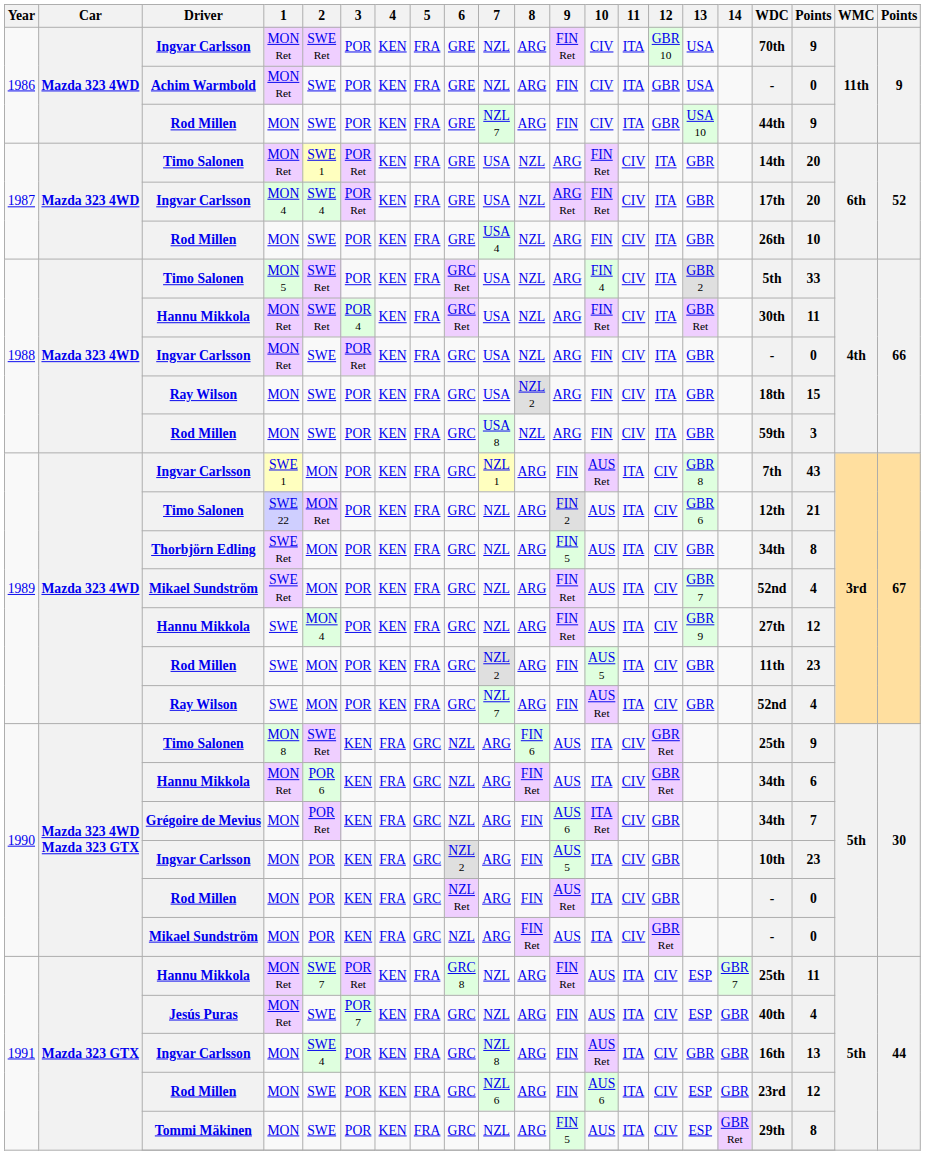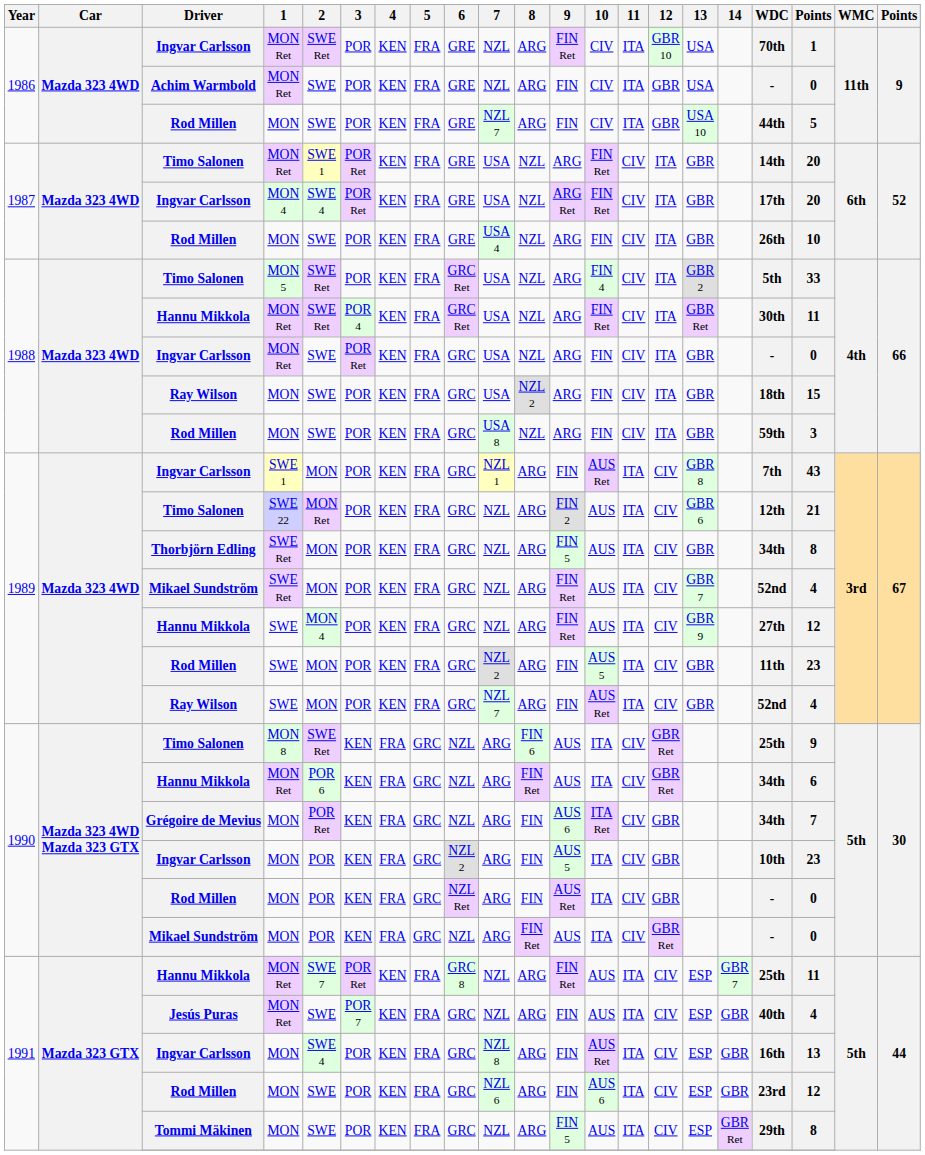 <table class="wikitable" style="text-align:center; font-size:90%">
 <tr>
 <th>Year</th>
 <th>Car</th>
 <th>Driver</th>
 <th>1</th>
 <th>2</th>
 <th>3</th>
 <th>4</th>
 <th>5</th>
 <th>6</th>
 <th>7</th>
 <th>8</th>
 <th>9</th>
 <th>10</th>
 <th>11</th>
 <th>12</th>
 <th>13</th>
 <th>14</th>
 <th>WDC</th>
 <th>Points</th>
 <th>WMC</th>
 <th>Points</th>
 </tr>
 <tr>
 <td rowspan="3"><a href='#'>1986</a></td>
 <th rowspan="3"><a href='#'>Mazda 323 4WD</a></th>
 <th> <a href='#'>Ingvar Carlsson</a></th>
 <td style="background:#EFCFFF;"><a href='#'>MON</a><br><small>Ret</small></td>
 <td style="background:#EFCFFF;"><a href='#'>SWE</a><br><small>Ret</small></td>
 <td><a href='#'>POR</a></td>
 <td><a href='#'>KEN</a></td>
 <td><a href='#'>FRA</a></td>
 <td><a href='#'>GRE</a></td>
 <td><a href='#'>NZL</a></td>
 <td><a href='#'>ARG</a></td>
 <td style="background:#EFCFFF;"><a href='#'>FIN</a><br><small>Ret</small></td>
 <td><a href='#'>CIV</a></td>
 <td><a href='#'>ITA</a></td>
 <td style="background:#DFFFDF;"><a href='#'>GBR</a><br><small>10</small></td>
 <td><a href='#'>USA</a></td>
 <td></td>
 <th>70th</th>
-<th>9</th>
+<th>1</th>
 <th rowspan="3">11th</th>
 <th rowspan="3">9</th>
 </tr>
 <tr>
 <th> <a href='#'>Achim Warmbold</a></th>
 <td style="background:#EFCFFF;"><a href='#'>MON</a><br><small>Ret</small></td>
 <td><a href='#'>SWE</a></td>
 <td><a href='#'>POR</a></td>
 <td><a href='#'>KEN</a></td>
 <td><a href='#'>FRA</a></td>
 <td><a href='#'>GRE</a></td>
 <td><a href='#'>NZL</a></td>
 <td><a href='#'>ARG</a></td>
 <td><a href='#'>FIN</a></td>
 <td><a href='#'>CIV</a></td>
 <td><a href='#'>ITA</a></td>
 <td><a href='#'>GBR</a></td>
 <td><a href='#'>USA</a></td>
 <td></td>
 <th>-</th>
 <th>0</th>
 </tr>
 <tr>
 <th> <a href='#'>Rod Millen</a></th>
 <td><a href='#'>MON</a></td>
 <td><a href='#'>SWE</a></td>
 <td><a href='#'>POR</a></td>
 <td><a href='#'>KEN</a></td>
 <td><a href='#'>FRA</a></td>
 <td><a href='#'>GRE</a></td>
 <td style="background:#DFFFDF;"><a href='#'>NZL</a><br><small>7</small></td>
 <td><a href='#'>ARG</a></td>
 <td><a href='#'>FIN</a></td>
 <td><a href='#'>CIV</a></td>
 <td><a href='#'>ITA</a></td>
 <td><a href='#'>GBR</a></td>
 <td style="background:#DFFFDF;"><a href='#'>USA</a><br><small>10</small></td>
 <td></td>
 <th>44th</th>
-<th>9</th>
+<th>5</th>
 </tr>
 <tr>
 <td rowspan="3"><a href='#'>1987</a></td>
 <th rowspan="3"><a href='#'>Mazda 323 4WD</a></th>
 <th> <a href='#'>Timo Salonen</a></th>
 <td style="background:#EFCFFF;"><a href='#'>MON</a><br><small>Ret</small></td>
 <td style="background:#FFFFBF;"><a href='#'>SWE</a><br><small>1</small></td>
 <td style="background:#EFCFFF;"><a href='#'>POR</a><br><small>Ret</small></td>
 <td><a href='#'>KEN</a></td>
 <td><a href='#'>FRA</a></td>
 <td><a href='#'>GRE</a></td>
 <td><a href='#'>USA</a></td>
 <td><a href='#'>NZL</a></td>
 <td><a href='#'>ARG</a></td>
 <td style="background:#EFCFFF;"><a href='#'>FIN</a><br><small>Ret</small></td>
 <td><a href='#'>CIV</a></td>
 <td><a href='#'>ITA</a></td>
 <td><a href='#'>GBR</a></td>
 <td></td>
 <th>14th</th>
 <th>20</th>
 <th rowspan="3">6th</th>
 <th rowspan="3">52</th>
 </tr>
 <tr>
 <th> <a href='#'>Ingvar Carlsson</a></th>
 <td style="background:#DFFFDF;"><a href='#'>MON</a><br><small>4</small></td>
 <td style="background:#DFFFDF;"><a href='#'>SWE</a><br><small>4</small></td>
 <td style="background:#EFCFFF;"><a href='#'>POR</a><br><small>Ret</small></td>
 <td><a href='#'>KEN</a></td>
 <td><a href='#'>FRA</a></td>
 <td><a href='#'>GRE</a></td>
 <td><a href='#'>USA</a></td>
 <td><a href='#'>NZL</a></td>
 <td style="background:#EFCFFF;"><a href='#'>ARG</a><br><small>Ret</small></td>
 <td style="background:#EFCFFF;"><a href='#'>FIN</a><br><small>Ret</small></td>
 <td><a href='#'>CIV</a></td>
 <td><a href='#'>ITA</a></td>
 <td><a href='#'>GBR</a></td>
 <td></td>
 <th>17th</th>
 <th>20</th>
 </tr>
 <tr>
 <th> <a href='#'>Rod Millen</a></th>
 <td><a href='#'>MON</a></td>
 <td><a href='#'>SWE</a></td>
 <td><a href='#'>POR</a></td>
 <td><a href='#'>KEN</a></td>
 <td><a href='#'>FRA</a></td>
 <td><a href='#'>GRE</a></td>
 <td style="background:#DFFFDF;"><a href='#'>USA</a><br><small>4</small></td>
 <td><a href='#'>NZL</a></td>
 <td><a href='#'>ARG</a></td>
 <td><a href='#'>FIN</a></td>
 <td><a href='#'>CIV</a></td>
 <td><a href='#'>ITA</a></td>
 <td><a href='#'>GBR</a></td>
 <td></td>
 <th>26th</th>
 <th>10</th>
 </tr>
 <tr>
 <td rowspan="5"><a href='#'>1988</a></td>
 <th rowspan="5"><a href='#'>Mazda 323 4WD</a></th>
 <th> <a href='#'>Timo Salonen</a></th>
 <td style="background:#DFFFDF;"><a href='#'>MON</a><br><small>5</small></td>
 <td style="background:#EFCFFF;"><a href='#'>SWE</a><br><small>Ret</small></td>
 <td><a href='#'>POR</a></td>
 <td><a href='#'>KEN</a></td>
 <td><a href='#'>FRA</a></td>
 <td style="background:#EFCFFF;"><a href='#'>GRC</a><br><small>Ret</small></td>
 <td><a href='#'>USA</a></td>
 <td><a href='#'>NZL</a></td>
 <td><a href='#'>ARG</a></td>
 <td style="background:#DFFFDF;"><a href='#'>FIN</a><br><small>4</small></td>
 <td><a href='#'>CIV</a></td>
 <td><a href='#'>ITA</a></td>
 <td style="background:#DFDFDF;"><a href='#'>GBR</a><br><small>2</small></td>
 <td></td>
 <th>5th</th>
 <th>33</th>
 <th rowspan="5">4th</th>
 <th rowspan="5">66</th>
 </tr>
 <tr>
 <th> <a href='#'>Hannu Mikkola</a></th>
 <td style="background:#EFCFFF;"><a href='#'>MON</a><br><small>Ret</small></td>
 <td style="background:#EFCFFF;"><a href='#'>SWE</a><br><small>Ret</small></td>
 <td style="background:#DFFFDF;"><a href='#'>POR</a><br><small>4</small></td>
 <td><a href='#'>KEN</a></td>
 <td><a href='#'>FRA</a></td>
 <td style="background:#EFCFFF;"><a href='#'>GRC</a><br><small>Ret</small></td>
 <td><a href='#'>USA</a></td>
 <td><a href='#'>NZL</a></td>
 <td><a href='#'>ARG</a></td>
 <td style="background:#EFCFFF;"><a href='#'>FIN</a><br><small>Ret</small></td>
 <td><a href='#'>CIV</a></td>
 <td><a href='#'>ITA</a></td>
 <td style="background:#EFCFFF;"><a href='#'>GBR</a><br><small>Ret</small></td>
 <td></td>
 <th>30th</th>
 <th>11</th>
 </tr>
 <tr>
 <th> <a href='#'>Ingvar Carlsson</a></th>
 <td style="background:#EFCFFF;"><a href='#'>MON</a><br><small>Ret</small></td>
 <td><a href='#'>SWE</a></td>
 <td style="background:#EFCFFF;"><a href='#'>POR</a><br><small>Ret</small></td>
 <td><a href='#'>KEN</a></td>
 <td><a href='#'>FRA</a></td>
 <td><a href='#'>GRC</a></td>
 <td><a href='#'>USA</a></td>
 <td><a href='#'>NZL</a></td>
 <td><a href='#'>ARG</a></td>
 <td><a href='#'>FIN</a></td>
 <td><a href='#'>CIV</a></td>
 <td><a href='#'>ITA</a></td>
 <td><a href='#'>GBR</a></td>
 <td></td>
 <th>-</th>
 <th>0</th>
 </tr>
 <tr>
 <th> <a href='#'>Ray Wilson</a></th>
 <td><a href='#'>MON</a></td>
 <td><a href='#'>SWE</a></td>
 <td><a href='#'>POR</a></td>
 <td><a href='#'>KEN</a></td>
 <td><a href='#'>FRA</a></td>
 <td><a href='#'>GRC</a></td>
 <td><a href='#'>USA</a></td>
 <td style="background:#DFDFDF;"><a href='#'>NZL</a><br><small>2</small></td>
 <td><a href='#'>ARG</a></td>
 <td><a href='#'>FIN</a></td>
 <td><a href='#'>CIV</a></td>
 <td><a href='#'>ITA</a></td>
 <td><a href='#'>GBR</a></td>
 <td></td>
 <th>18th</th>
 <th>15</th>
 </tr>
 <tr>
 <th> <a href='#'>Rod Millen</a></th>
 <td><a href='#'>MON</a></td>
 <td><a href='#'>SWE</a></td>
 <td><a href='#'>POR</a></td>
 <td><a href='#'>KEN</a></td>
 <td><a href='#'>FRA</a></td>
 <td><a href='#'>GRC</a></td>
 <td style="background:#DFFFDF;"><a href='#'>USA</a><br><small>8</small></td>
 <td><a href='#'>NZL</a></td>
 <td><a href='#'>ARG</a></td>
 <td><a href='#'>FIN</a></td>
 <td><a href='#'>CIV</a></td>
 <td><a href='#'>ITA</a></td>
 <td><a href='#'>GBR</a></td>
 <td></td>
 <th>59th</th>
 <th>3</th>
 </tr>
 <tr>
 <td rowspan="7"><a href='#'>1989</a></td>
 <th rowspan="7"><a href='#'>Mazda 323 4WD</a></th>
 <th> <a href='#'>Ingvar Carlsson</a></th>
 <td style="background:#FFFFBF;"><a href='#'>SWE</a><br><small>1</small></td>
 <td><a href='#'>MON</a></td>
 <td><a href='#'>POR</a></td>
 <td><a href='#'>KEN</a></td>
 <td><a href='#'>FRA</a></td>
 <td><a href='#'>GRC</a></td>
 <td style="background:#FFFFBF;"><a href='#'>NZL</a><br><small>1</small></td>
 <td><a href='#'>ARG</a></td>
 <td><a href='#'>FIN</a></td>
 <td style="background:#EFCFFF;"><a href='#'>AUS</a><br><small>Ret</small></td>
 <td><a href='#'>ITA</a></td>
 <td><a href='#'>CIV</a></td>
 <td style="background:#DFFFDF;"><a href='#'>GBR</a><br><small>8</small></td>
 <td></td>
 <th>7th</th>
 <th>43</th>
 <td rowspan="7" style="background:#FFDF9F;"><strong>3rd</strong></td>
 <td rowspan="7" style="background:#FFDF9F;"><strong>67</strong></td>
 </tr>
 <tr>
 <th> <a href='#'>Timo Salonen</a></th>
 <td style="background:#CFCFFF;"><a href='#'>SWE</a><br><small>22</small></td>
 <td style="background:#EFCFFF;"><a href='#'>MON</a><br><small>Ret</small></td>
 <td><a href='#'>POR</a></td>
 <td><a href='#'>KEN</a></td>
 <td><a href='#'>FRA</a></td>
 <td><a href='#'>GRC</a></td>
 <td><a href='#'>NZL</a></td>
 <td><a href='#'>ARG</a></td>
 <td style="background:#DFDFDF;"><a href='#'>FIN</a><br><small>2</small></td>
 <td><a href='#'>AUS</a></td>
 <td><a href='#'>ITA</a></td>
 <td><a href='#'>CIV</a></td>
 <td style="background:#DFFFDF;"><a href='#'>GBR</a><br><small>6</small></td>
 <td></td>
 <th>12th</th>
 <th>21</th>
 </tr>
 <tr>
 <th> <a href='#'>Thorbjörn Edling</a></th>
 <td style="background:#EFCFFF;"><a href='#'>SWE</a><br><small>Ret</small></td>
 <td><a href='#'>MON</a></td>
 <td><a href='#'>POR</a></td>
 <td><a href='#'>KEN</a></td>
 <td><a href='#'>FRA</a></td>
 <td><a href='#'>GRC</a></td>
 <td><a href='#'>NZL</a></td>
 <td><a href='#'>ARG</a></td>
 <td style="background:#DFFFDF;"><a href='#'>FIN</a><br><small>5</small></td>
 <td><a href='#'>AUS</a></td>
 <td><a href='#'>ITA</a></td>
 <td><a href='#'>CIV</a></td>
 <td><a href='#'>GBR</a></td>
 <td></td>
 <th>34th</th>
 <th>8</th>
 </tr>
 <tr>
 <th> <a href='#'>Mikael Sundström</a></th>
 <td style="background:#EFCFFF;"><a href='#'>SWE</a><br><small>Ret</small></td>
 <td><a href='#'>MON</a></td>
 <td><a href='#'>POR</a></td>
 <td><a href='#'>KEN</a></td>
 <td><a href='#'>FRA</a></td>
 <td><a href='#'>GRC</a></td>
 <td><a href='#'>NZL</a></td>
 <td><a href='#'>ARG</a></td>
 <td style="background:#EFCFFF;"><a href='#'>FIN</a><br><small>Ret</small></td>
 <td><a href='#'>AUS</a></td>
 <td><a href='#'>ITA</a></td>
 <td><a href='#'>CIV</a></td>
 <td style="background:#DFFFDF;"><a href='#'>GBR</a><br><small>7</small></td>
 <td></td>
 <th>52nd</th>
 <th>4</th>
 </tr>
 <tr>
 <th> <a href='#'>Hannu Mikkola</a></th>
 <td><a href='#'>SWE</a></td>
 <td style="background:#DFFFDF;"><a href='#'>MON</a><br><small>4</small></td>
 <td><a href='#'>POR</a></td>
 <td><a href='#'>KEN</a></td>
 <td><a href='#'>FRA</a></td>
 <td><a href='#'>GRC</a></td>
 <td><a href='#'>NZL</a></td>
 <td><a href='#'>ARG</a></td>
 <td style="background:#EFCFFF;"><a href='#'>FIN</a><br><small>Ret</small></td>
 <td><a href='#'>AUS</a></td>
 <td><a href='#'>ITA</a></td>
 <td><a href='#'>CIV</a></td>
 <td style="background:#DFFFDF;"><a href='#'>GBR</a><br><small>9</small></td>
 <td></td>
 <th>27th</th>
 <th>12</th>
 </tr>
 <tr>
 <th> <a href='#'>Rod Millen</a></th>
 <td><a href='#'>SWE</a></td>
 <td><a href='#'>MON</a></td>
 <td><a href='#'>POR</a></td>
 <td><a href='#'>KEN</a></td>
 <td><a href='#'>FRA</a></td>
 <td><a href='#'>GRC</a></td>
 <td style="background:#DFDFDF;"><a href='#'>NZL</a><br><small>2</small></td>
 <td><a href='#'>ARG</a></td>
 <td><a href='#'>FIN</a></td>
 <td style="background:#DFFFDF;"><a href='#'>AUS</a><br><small>5</small></td>
 <td><a href='#'>ITA</a></td>
 <td><a href='#'>CIV</a></td>
 <td><a href='#'>GBR</a></td>
 <td></td>
 <th>11th</th>
 <th>23</th>
 </tr>
 <tr>
 <th> <a href='#'>Ray Wilson</a></th>
 <td><a href='#'>SWE</a></td>
 <td><a href='#'>MON</a></td>
 <td><a href='#'>POR</a></td>
 <td><a href='#'>KEN</a></td>
 <td><a href='#'>FRA</a></td>
 <td><a href='#'>GRC</a></td>
 <td style="background:#DFFFDF;"><a href='#'>NZL</a><br><small>7</small></td>
 <td><a href='#'>ARG</a></td>
 <td><a href='#'>FIN</a></td>
 <td style="background:#EFCFFF;"><a href='#'>AUS</a><br><small>Ret</small></td>
 <td><a href='#'>ITA</a></td>
 <td><a href='#'>CIV</a></td>
 <td><a href='#'>GBR</a></td>
 <td></td>
 <th>52nd</th>
 <th>4</th>
 </tr>
 <tr>
 <td rowspan="6"><a href='#'>1990</a></td>
 <th rowspan="6"><a href='#'>Mazda 323 4WD</a><br><a href='#'>Mazda 323 GTX</a></th>
 <th> <a href='#'>Timo Salonen</a></th>
 <td style="background:#DFFFDF;"><a href='#'>MON</a><br><small>8</small></td>
 <td style="background:#EFCFFF;"><a href='#'>SWE</a><br><small>Ret</small></td>
 <td><a href='#'>KEN</a></td>
 <td><a href='#'>FRA</a></td>
 <td><a href='#'>GRC</a></td>
 <td><a href='#'>NZL</a></td>
 <td><a href='#'>ARG</a></td>
 <td style="background:#DFFFDF;"><a href='#'>FIN</a><br><small>6</small></td>
 <td><a href='#'>AUS</a></td>
 <td><a href='#'>ITA</a></td>
 <td><a href='#'>CIV</a></td>
 <td style="background:#EFCFFF;"><a href='#'>GBR</a><br><small>Ret</small></td>
 <td></td>
 <td></td>
 <th>25th</th>
 <th>9</th>
 <th rowspan="6">5th</th>
 <th rowspan="6">30</th>
 </tr>
 <tr>
 <th> <a href='#'>Hannu Mikkola</a></th>
 <td style="background:#EFCFFF;"><a href='#'>MON</a><br><small>Ret</small></td>
 <td style="background:#DFFFDF;"><a href='#'>POR</a><br><small>6</small></td>
 <td><a href='#'>KEN</a></td>
 <td><a href='#'>FRA</a></td>
 <td><a href='#'>GRC</a></td>
 <td><a href='#'>NZL</a></td>
 <td><a href='#'>ARG</a></td>
 <td style="background:#EFCFFF;"><a href='#'>FIN</a><br><small>Ret</small></td>
 <td><a href='#'>AUS</a></td>
 <td><a href='#'>ITA</a></td>
 <td><a href='#'>CIV</a></td>
 <td style="background:#EFCFFF;"><a href='#'>GBR</a><br><small>Ret</small></td>
 <td></td>
 <td></td>
 <th>34th</th>
 <th>6</th>
 </tr>
 <tr>
 <th> <a href='#'>Grégoire de Mevius</a></th>
 <td><a href='#'>MON</a></td>
 <td style="background:#EFCFFF;"><a href='#'>POR</a><br><small>Ret</small></td>
 <td><a href='#'>KEN</a></td>
 <td><a href='#'>FRA</a></td>
 <td><a href='#'>GRC</a></td>
 <td><a href='#'>NZL</a></td>
 <td><a href='#'>ARG</a></td>
 <td><a href='#'>FIN</a></td>
 <td style="background:#DFFFDF;"><a href='#'>AUS</a><br><small>6</small></td>
 <td style="background:#EFCFFF;"><a href='#'>ITA</a><br><small>Ret</small></td>
 <td><a href='#'>CIV</a></td>
 <td><a href='#'>GBR</a></td>
 <td></td>
 <td></td>
 <th>34th</th>
 <th>7</th>
 </tr>
 <tr>
 <th> <a href='#'>Ingvar Carlsson</a></th>
 <td><a href='#'>MON</a></td>
 <td><a href='#'>POR</a></td>
 <td><a href='#'>KEN</a></td>
 <td><a href='#'>FRA</a></td>
 <td><a href='#'>GRC</a></td>
 <td style="background:#DFDFDF;"><a href='#'>NZL</a><br><small>2</small></td>
 <td><a href='#'>ARG</a></td>
 <td><a href='#'>FIN</a></td>
 <td style="background:#DFFFDF;"><a href='#'>AUS</a><br><small>5</small></td>
 <td><a href='#'>ITA</a></td>
 <td><a href='#'>CIV</a></td>
 <td><a href='#'>GBR</a></td>
 <td></td>
 <td></td>
 <th>10th</th>
 <th>23</th>
 </tr>
 <tr>
 <th> <a href='#'>Rod Millen</a></th>
 <td><a href='#'>MON</a></td>
 <td><a href='#'>POR</a></td>
 <td><a href='#'>KEN</a></td>
 <td><a href='#'>FRA</a></td>
 <td><a href='#'>GRC</a></td>
 <td style="background:#EFCFFF;"><a href='#'>NZL</a><br><small>Ret</small></td>
 <td><a href='#'>ARG</a></td>
 <td><a href='#'>FIN</a></td>
 <td style="background:#EFCFFF;"><a href='#'>AUS</a><br><small>Ret</small></td>
 <td><a href='#'>ITA</a></td>
 <td><a href='#'>CIV</a></td>
 <td><a href='#'>GBR</a></td>
 <td></td>
 <td></td>
 <th>-</th>
 <th>0</th>
 </tr>
 <tr>
 <th> <a href='#'>Mikael Sundström</a></th>
 <td><a href='#'>MON</a></td>
 <td><a href='#'>POR</a></td>
 <td><a href='#'>KEN</a></td>
 <td><a href='#'>FRA</a></td>
 <td><a href='#'>GRC</a></td>
 <td><a href='#'>NZL</a></td>
 <td><a href='#'>ARG</a></td>
 <td style="background:#EFCFFF;"><a href='#'>FIN</a><br><small>Ret</small></td>
 <td><a href='#'>AUS</a></td>
 <td><a href='#'>ITA</a></td>
 <td><a href='#'>CIV</a></td>
 <td style="background:#EFCFFF;"><a href='#'>GBR</a><br><small>Ret</small></td>
 <td></td>
 <td></td>
 <th>-</th>
 <th>0</th>
 </tr>
 <tr>
 <td rowspan="6"><a href='#'>1991</a></td>
 <th rowspan="6"><a href='#'>Mazda 323 GTX</a></th>
 <th> <a href='#'>Hannu Mikkola</a></th>
 <td style="background:#EFCFFF;"><a href='#'>MON</a><br><small>Ret</small></td>
 <td style="background:#DFFFDF;"><a href='#'>SWE</a><br><small>7</small></td>
 <td style="background:#EFCFFF;"><a href='#'>POR</a><br><small>Ret</small></td>
 <td><a href='#'>KEN</a></td>
 <td><a href='#'>FRA</a></td>
 <td style="background:#DFFFDF;"><a href='#'>GRC</a><br><small>8</small></td>
 <td><a href='#'>NZL</a></td>
 <td><a href='#'>ARG</a></td>
 <td style="background:#EFCFFF;"><a href='#'>FIN</a><br><small>Ret</small></td>
 <td><a href='#'>AUS</a></td>
 <td><a href='#'>ITA</a></td>
 <td><a href='#'>CIV</a></td>
 <td><a href='#'>ESP</a></td>
 <td style="background:#DFFFDF;"><a href='#'>GBR</a><br><small>7</small></td>
 <th>25th</th>
 <th>11</th>
 <th rowspan="6">5th</th>
 <th rowspan="6">44</th>
 </tr>
 <tr>
 <th> <a href='#'>Jesús Puras</a></th>
 <td style="background:#EFCFFF;"><a href='#'>MON</a><br><small>Ret</small></td>
 <td><a href='#'>SWE</a></td>
 <td style="background:#DFFFDF;"><a href='#'>POR</a><br><small>7</small></td>
 <td><a href='#'>KEN</a></td>
 <td><a href='#'>FRA</a></td>
 <td><a href='#'>GRC</a></td>
 <td><a href='#'>NZL</a></td>
 <td><a href='#'>ARG</a></td>
 <td><a href='#'>FIN</a></td>
 <td><a href='#'>AUS</a></td>
 <td><a href='#'>ITA</a></td>
 <td><a href='#'>CIV</a></td>
 <td><a href='#'>ESP</a></td>
 <td><a href='#'>GBR</a></td>
 <th>40th</th>
 <th>4</th>
 </tr>
 <tr>
 <th> <a href='#'>Ingvar Carlsson</a></th>
 <td><a href='#'>MON</a></td>
 <td style="background:#DFFFDF;"><a href='#'>SWE</a><br><small>4</small></td>
 <td><a href='#'>POR</a></td>
 <td><a href='#'>KEN</a></td>
 <td><a href='#'>FRA</a></td>
 <td><a href='#'>GRC</a></td>
 <td style="background:#DFFFDF;"><a href='#'>NZL</a><br><small>8</small></td>
 <td><a href='#'>ARG</a></td>
 <td><a href='#'>FIN</a></td>
 <td style="background:#EFCFFF;"><a href='#'>AUS</a><br><small>Ret</small></td>
 <td><a href='#'>ITA</a></td>
 <td><a href='#'>CIV</a></td>
-<td><a href='#'>GBR</a></td>
+<td><a href='#'>ESP</a></td>
 <td><a href='#'>GBR</a></td>
 <th>16th</th>
 <th>13</th>
 </tr>
 <tr>
 <th> <a href='#'>Rod Millen</a></th>
 <td><a href='#'>MON</a></td>
 <td><a href='#'>SWE</a></td>
 <td><a href='#'>POR</a></td>
 <td><a href='#'>KEN</a></td>
 <td><a href='#'>FRA</a></td>
 <td><a href='#'>GRC</a></td>
 <td style="background:#DFFFDF;"><a href='#'>NZL</a><br><small>6</small></td>
 <td><a href='#'>ARG</a></td>
 <td><a href='#'>FIN</a></td>
 <td style="background:#DFFFDF;"><a href='#'>AUS</a><br><small>6</small></td>
 <td><a href='#'>ITA</a></td>
 <td><a href='#'>CIV</a></td>
 <td><a href='#'>ESP</a></td>
 <td><a href='#'>GBR</a></td>
 <th>23rd</th>
 <th>12</th>
 </tr>
 <tr>
 <th> <a href='#'>Tommi Mäkinen</a></th>
 <td><a href='#'>MON</a></td>
 <td><a href='#'>SWE</a></td>
 <td><a href='#'>POR</a></td>
 <td><a href='#'>KEN</a></td>
 <td><a href='#'>FRA</a></td>
 <td><a href='#'>GRC</a></td>
 <td><a href='#'>NZL</a></td>
 <td><a href='#'>ARG</a></td>
 <td style="background:#DFFFDF;"><a href='#'>FIN</a><br><small>5</small></td>
 <td><a href='#'>AUS</a></td>
 <td><a href='#'>ITA</a></td>
 <td><a href='#'>CIV</a></td>
 <td><a href='#'>ESP</a></td>
 <td style="background:#EFCFFF;"><a href='#'>GBR</a><br><small>Ret</small></td>
 <th>29th</th>
 <th>8</th>
 </tr>
 <tr>
 </tr>
 </table>
